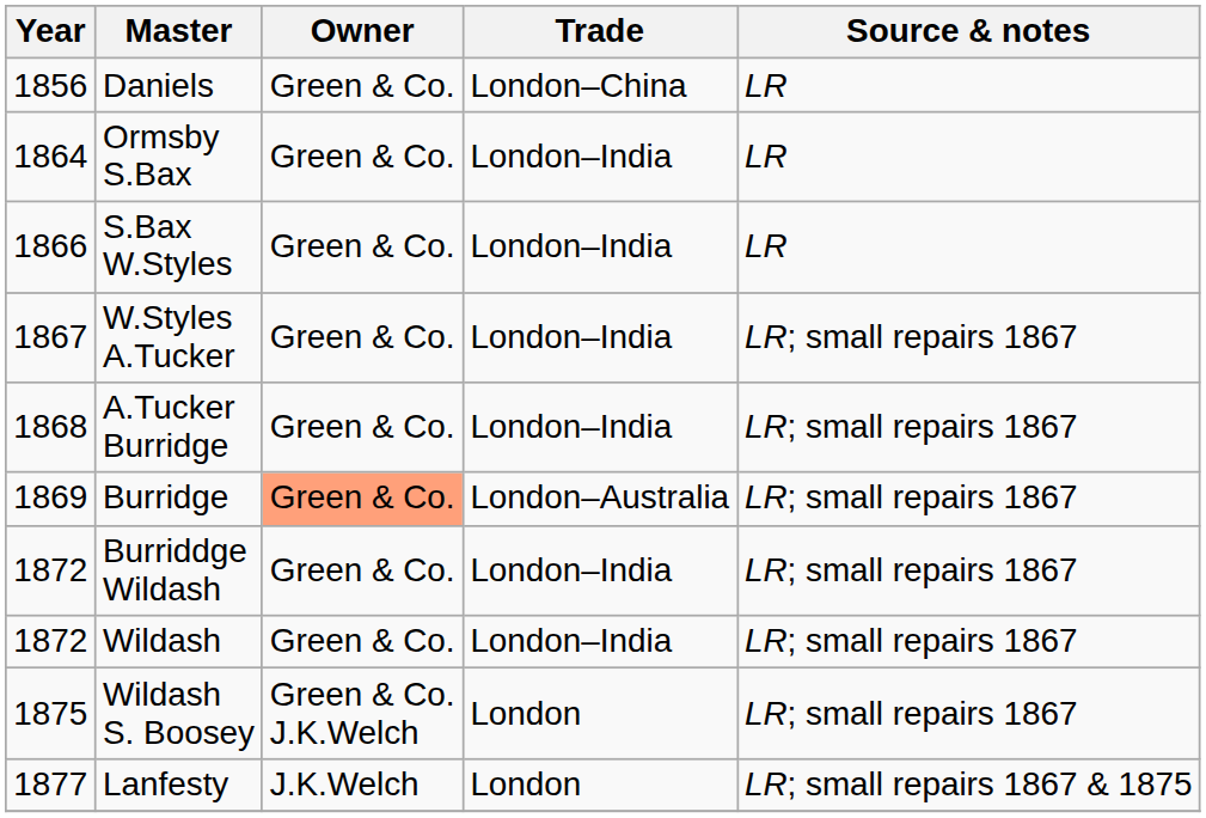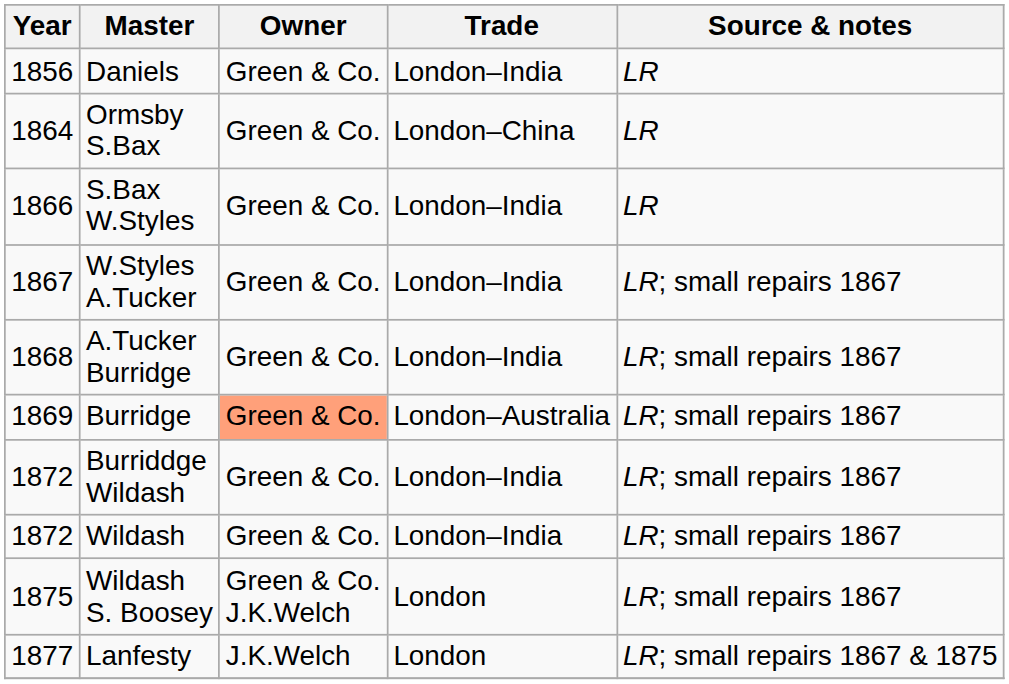 <table class=" wikitable">
 <tr>
 <th>Year</th>
 <th>Master</th>
 <th>Owner</th>
 <th>Trade</th>
 <th>Source & notes</th>
 </tr>
 <tr>
 <td>1856</td>
 <td>Daniels</td>
 <td>Green & Co.</td>
-<td>London–China</td>
+<td>London–India</td>
 <td><em>LR</em></td>
 </tr>
 <tr>
 <td>1864</td>
 <td>Ormsby<br>S.Bax</td>
 <td>Green & Co.</td>
-<td>London–India</td>
+<td>London–China</td>
 <td><em>LR</em></td>
 </tr>
 <tr>
 <td>1866</td>
 <td>S.Bax<br>W.Styles</td>
 <td>Green & Co.</td>
 <td>London–India</td>
 <td><em>LR</em></td>
 </tr>
 <tr>
 <td>1867</td>
 <td>W.Styles<br>A.Tucker</td>
 <td>Green & Co.</td>
 <td>London–India</td>
 <td><em>LR</em>; small repairs 1867</td>
 </tr>
 <tr>
 <td>1868</td>
 <td>A.Tucker<br>Burridge</td>
 <td>Green & Co.</td>
 <td>London–India</td>
 <td><em>LR</em>; small repairs 1867</td>
 </tr>
 <tr>
 <td>1869</td>
 <td>Burridge</td>
 <td style="background: lightsalmon;">Green & Co.</td>
 <td>London–Australia</td>
 <td><em>LR</em>; small repairs 1867</td>
 </tr>
 <tr>
 <td>1872</td>
 <td>Burriddge<br>Wildash</td>
 <td>Green & Co.</td>
 <td>London–India</td>
 <td><em>LR</em>; small repairs 1867</td>
 </tr>
 <tr>
 <td>1872</td>
 <td>Wildash</td>
 <td>Green & Co.</td>
 <td>London–India</td>
 <td><em>LR</em>; small repairs 1867</td>
 </tr>
 <tr>
 <td>1875</td>
 <td>Wildash<br>S. Boosey</td>
 <td>Green & Co.<br>J.K.Welch</td>
 <td>London</td>
 <td><em>LR</em>; small repairs 1867</td>
 </tr>
 <tr>
 <td>1877</td>
 <td>Lanfesty</td>
 <td>J.K.Welch</td>
 <td>London</td>
 <td><em>LR</em>; small repairs 1867 & 1875</td>
 </tr>
 <tr>
 </tr>
 </table>
